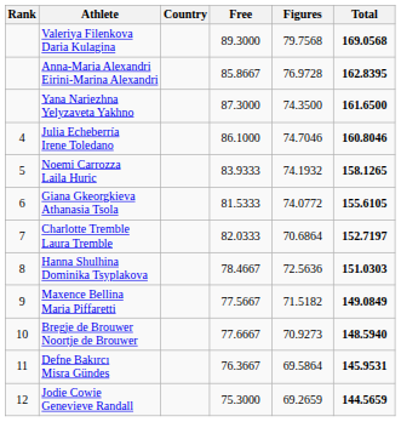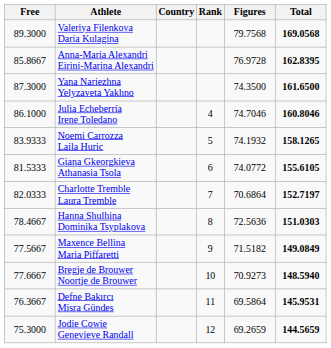 <table class="wikitable sortable" style="text-align:center">
 <tr>
-<th>Rank</th>
+<th width=75>Free</th>
 <th>Athlete</th>
 <th>Country</th>
-<th width=75>Free</th>
+<th>Rank</th>
 <th width=75>Figures</th>
 <th width=75>Total</th>
 </tr>
 <tr>
-<td></td>
+<td>89.3000</td>
 <td align=left><a href='#'>Valeriya Filenkova</a><br><a href='#'>Daria Kulagina</a></td>
 <td align=left></td>
-<td>89.3000</td>
+<td></td>
 <td>79.7568</td>
 <td><strong>169.0568</strong></td>
 </tr>
 <tr>
-<td></td>
+<td>85.8667</td>
 <td align=left><a href='#'>Anna-Maria Alexandri</a><br><a href='#'>Eirini-Marina Alexandri</a></td>
 <td align=left></td>
-<td>85.8667</td>
+<td></td>
 <td>76.9728</td>
 <td><strong>162.8395</strong></td>
 </tr>
 <tr>
-<td></td>
+<td>87.3000</td>
 <td align=left><a href='#'>Yana Nariezhna</a><br><a href='#'>Yelyzaveta Yakhno</a></td>
 <td align=left></td>
-<td>87.3000</td>
+<td></td>
 <td>74.3500</td>
 <td><strong>161.6500</strong></td>
 </tr>
 <tr>
-<td>4</td>
+<td>86.1000</td>
 <td align=left><a href='#'>Julia Echeberría</a><br><a href='#'>Irene Toledano</a></td>
 <td align=left></td>
-<td>86.1000</td>
+<td>4</td>
 <td>74.7046</td>
 <td><strong>160.8046</strong></td>
 </tr>
 <tr>
-<td>5</td>
+<td>83.9333</td>
 <td align=left><a href='#'>Noemi Carrozza</a><br><a href='#'>Laila Huric</a></td>
 <td align=left></td>
-<td>83.9333</td>
+<td>5</td>
 <td>74.1932</td>
 <td><strong>158.1265</strong></td>
 </tr>
 <tr>
-<td>6</td>
+<td>81.5333</td>
 <td align=left><a href='#'>Giana Gkeorgkieva</a><br><a href='#'>Athanasia Tsola</a></td>
 <td align=left></td>
-<td>81.5333</td>
+<td>6</td>
 <td>74.0772</td>
 <td><strong>155.6105</strong></td>
 </tr>
 <tr>
-<td>7</td>
+<td>82.0333</td>
 <td align=left><a href='#'>Charlotte Tremble</a><br><a href='#'>Laura Tremble</a></td>
 <td align=left></td>
-<td>82.0333</td>
+<td>7</td>
 <td>70.6864</td>
 <td><strong>152.7197</strong></td>
 </tr>
 <tr>
-<td>8</td>
+<td>78.4667</td>
 <td align=left><a href='#'>Hanna Shulhina</a><br><a href='#'>Dominika Tsyplakova</a></td>
 <td align=left></td>
-<td>78.4667</td>
+<td>8</td>
 <td>72.5636</td>
 <td><strong>151.0303</strong></td>
 </tr>
 <tr>
-<td>9</td>
+<td>77.5667</td>
 <td align=left><a href='#'>Maxence Bellina</a><br><a href='#'>Maria Piffaretti</a></td>
 <td align=left></td>
-<td>77.5667</td>
+<td>9</td>
 <td>71.5182</td>
 <td><strong>149.0849</strong></td>
 </tr>
 <tr>
-<td>10</td>
+<td>77.6667</td>
 <td align=left><a href='#'>Bregje de Brouwer</a><br><a href='#'>Noortje de Brouwer</a></td>
 <td align=left></td>
-<td>77.6667</td>
+<td>10</td>
 <td>70.9273</td>
 <td><strong>148.5940</strong></td>
 </tr>
 <tr>
-<td>11</td>
+<td>76.3667</td>
 <td align=left><a href='#'>Defne Bakırcı</a><br><a href='#'>Misra Gündes</a></td>
 <td align=left></td>
-<td>76.3667</td>
+<td>11</td>
 <td>69.5864</td>
 <td><strong>145.9531</strong></td>
 </tr>
 <tr>
-<td>12</td>
+<td>75.3000</td>
 <td align=left><a href='#'>Jodie Cowie</a><br><a href='#'>Genevieve Randall</a></td>
 <td align=left></td>
-<td>75.3000</td>
+<td>12</td>
 <td>69.2659</td>
 <td><strong>144.5659</strong></td>
 </tr>
 </table>
